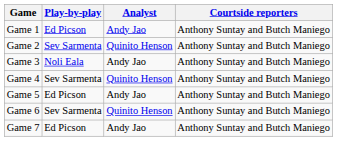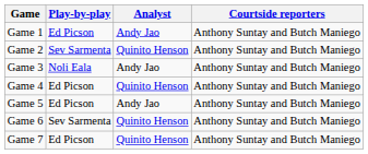 <table class=wikitable>
 <tr>
 <th>Game</th>
 <th><a href='#'>Play-by-play</a></th>
 <th><a href='#'>Analyst</a></th>
 <th><a href='#'>Courtside reporters</a></th>
 </tr>
 <tr>
 <td>Game 1</td>
 <td><a href='#'>Ed Picson</a></td>
 <td><a href='#'>Andy Jao</a></td>
 <td>Anthony Suntay and Butch Maniego</td>
 </tr>
 <tr>
 <td>Game 2</td>
 <td><a href='#'>Sev Sarmenta</a></td>
 <td><a href='#'>Quinito Henson</a></td>
 <td>Anthony Suntay and Butch Maniego</td>
 </tr>
 <tr>
 <td>Game 3</td>
 <td><a href='#'>Noli Eala</a></td>
 <td>Andy Jao</td>
 <td>Anthony Suntay and Butch Maniego</td>
 </tr>
 <tr>
 <td>Game 4</td>
-<td>Sev Sarmenta</td>
+<td>Ed Picson</td>
 <td><a href='#'>Quinito Henson</a></td>
 <td>Anthony Suntay and Butch Maniego</td>
 </tr>
 <tr>
 <td>Game 5</td>
 <td>Ed Picson</td>
 <td>Andy Jao</td>
 <td>Anthony Suntay and Butch Maniego</td>
 </tr>
 <tr>
 <td>Game 6</td>
 <td>Sev Sarmenta</td>
 <td><a href='#'>Quinito Henson</a></td>
 <td>Anthony Suntay and Butch Maniego</td>
 </tr>
 <tr>
 <td>Game 7</td>
 <td>Ed Picson</td>
-<td>Andy Jao</td>
+<td><a href='#'>Quinito Henson</a></td>
 <td>Anthony Suntay and Butch Maniego</td>
 </tr>
 </table>
